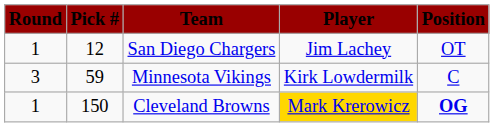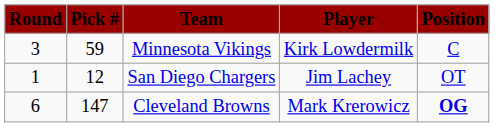 <table class="wikitable" style="text-align:center">
 <tr style="background:#900;">
 <td><strong><span>Round</span></strong></td>
 <td><strong><span>Pick #</span></strong></td>
 <td><strong><span>Team</span></strong></td>
 <td><strong><span>Player</span></strong></td>
 <td><strong><span>Position</span></strong></td>
-</tr>
-<tr>
-<td>1</td>
-<td align=center>12</td>
-<td><a href='#'>San Diego Chargers</a></td>
-<td><a href='#'>Jim Lachey</a></td>
-<td><a href='#'>OT</a></td>
 </tr>
 <tr>
 <td>3</td>
 <td align=center>59</td>
 <td><a href='#'>Minnesota Vikings</a></td>
 <td><a href='#'>Kirk Lowdermilk</a></td>
 <td><a href='#'>C</a></td>
 </tr>
 <tr>
 <td>1</td>
-<td align=center>150</td>
+<td align=center>12</td>
+<td><a href='#'>San Diego Chargers</a></td>
+<td><a href='#'>Jim Lachey</a></td>
+<td><a href='#'>OT</a></td>
+</tr>
+<tr>
+<td>6</td>
+<td align=center>147</td>
 <td><a href='#'>Cleveland Browns</a></td>
-<td style="background: gold;"><a href='#'>Mark Krerowicz</a></td>
+<td><a href='#'>Mark Krerowicz</a></td>
 <td><strong><a href='#'>OG</a></strong></td>
 </tr>
 </table>
